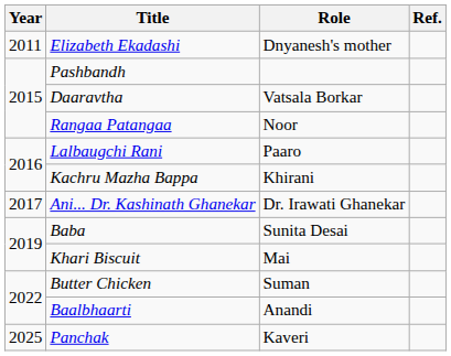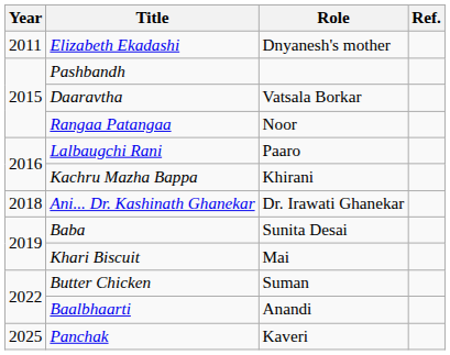 <table class="wikitable">
 <tr>
 <th>Year</th>
 <th>Title</th>
 <th>Role</th>
 <th>Ref.</th>
 </tr>
 <tr>
 <td>2011</td>
 <td><em><a href='#'>Elizabeth Ekadashi</a></em></td>
 <td>Dnyanesh's mother</td>
 <td></td>
 </tr>
 <tr>
 <td rowspan="3">2015</td>
 <td><em>Pashbandh</em></td>
 <td></td>
 <td></td>
 </tr>
 <tr>
 <td><em>Daaravtha</em></td>
 <td>Vatsala Borkar</td>
 <td></td>
 </tr>
 <tr>
 <td><em><a href='#'>Rangaa Patangaa</a></em></td>
 <td>Noor</td>
 <td></td>
 </tr>
 <tr>
 <td rowspan="2">2016</td>
 <td><em><a href='#'>Lalbaugchi Rani</a></em></td>
 <td>Paaro</td>
 <td></td>
 </tr>
 <tr>
 <td><em>Kachru Mazha Bappa</em></td>
 <td>Khirani</td>
 <td></td>
 </tr>
 <tr>
-<td>2017</td>
+<td>2018</td>
 <td><em><a href='#'>Ani... Dr. Kashinath Ghanekar</a></em></td>
 <td>Dr. Irawati Ghanekar</td>
 <td></td>
 </tr>
 <tr>
 <td rowspan="2">2019</td>
 <td><em>Baba</em></td>
 <td>Sunita Desai</td>
 <td></td>
 </tr>
 <tr>
 <td><em>Khari Biscuit</em></td>
 <td>Mai</td>
 <td></td>
 </tr>
 <tr>
 <td rowspan="2">2022</td>
 <td><em>Butter Chicken</em></td>
 <td>Suman</td>
 <td></td>
 </tr>
 <tr>
 <td><em><a href='#'>Baalbhaarti</a></em></td>
 <td>Anandi</td>
 <td></td>
 </tr>
 <tr>
 <td>2025</td>
 <td><em><a href='#'>Panchak</a></em></td>
 <td>Kaveri</td>
 <td></td>
 </tr>
 </table>
